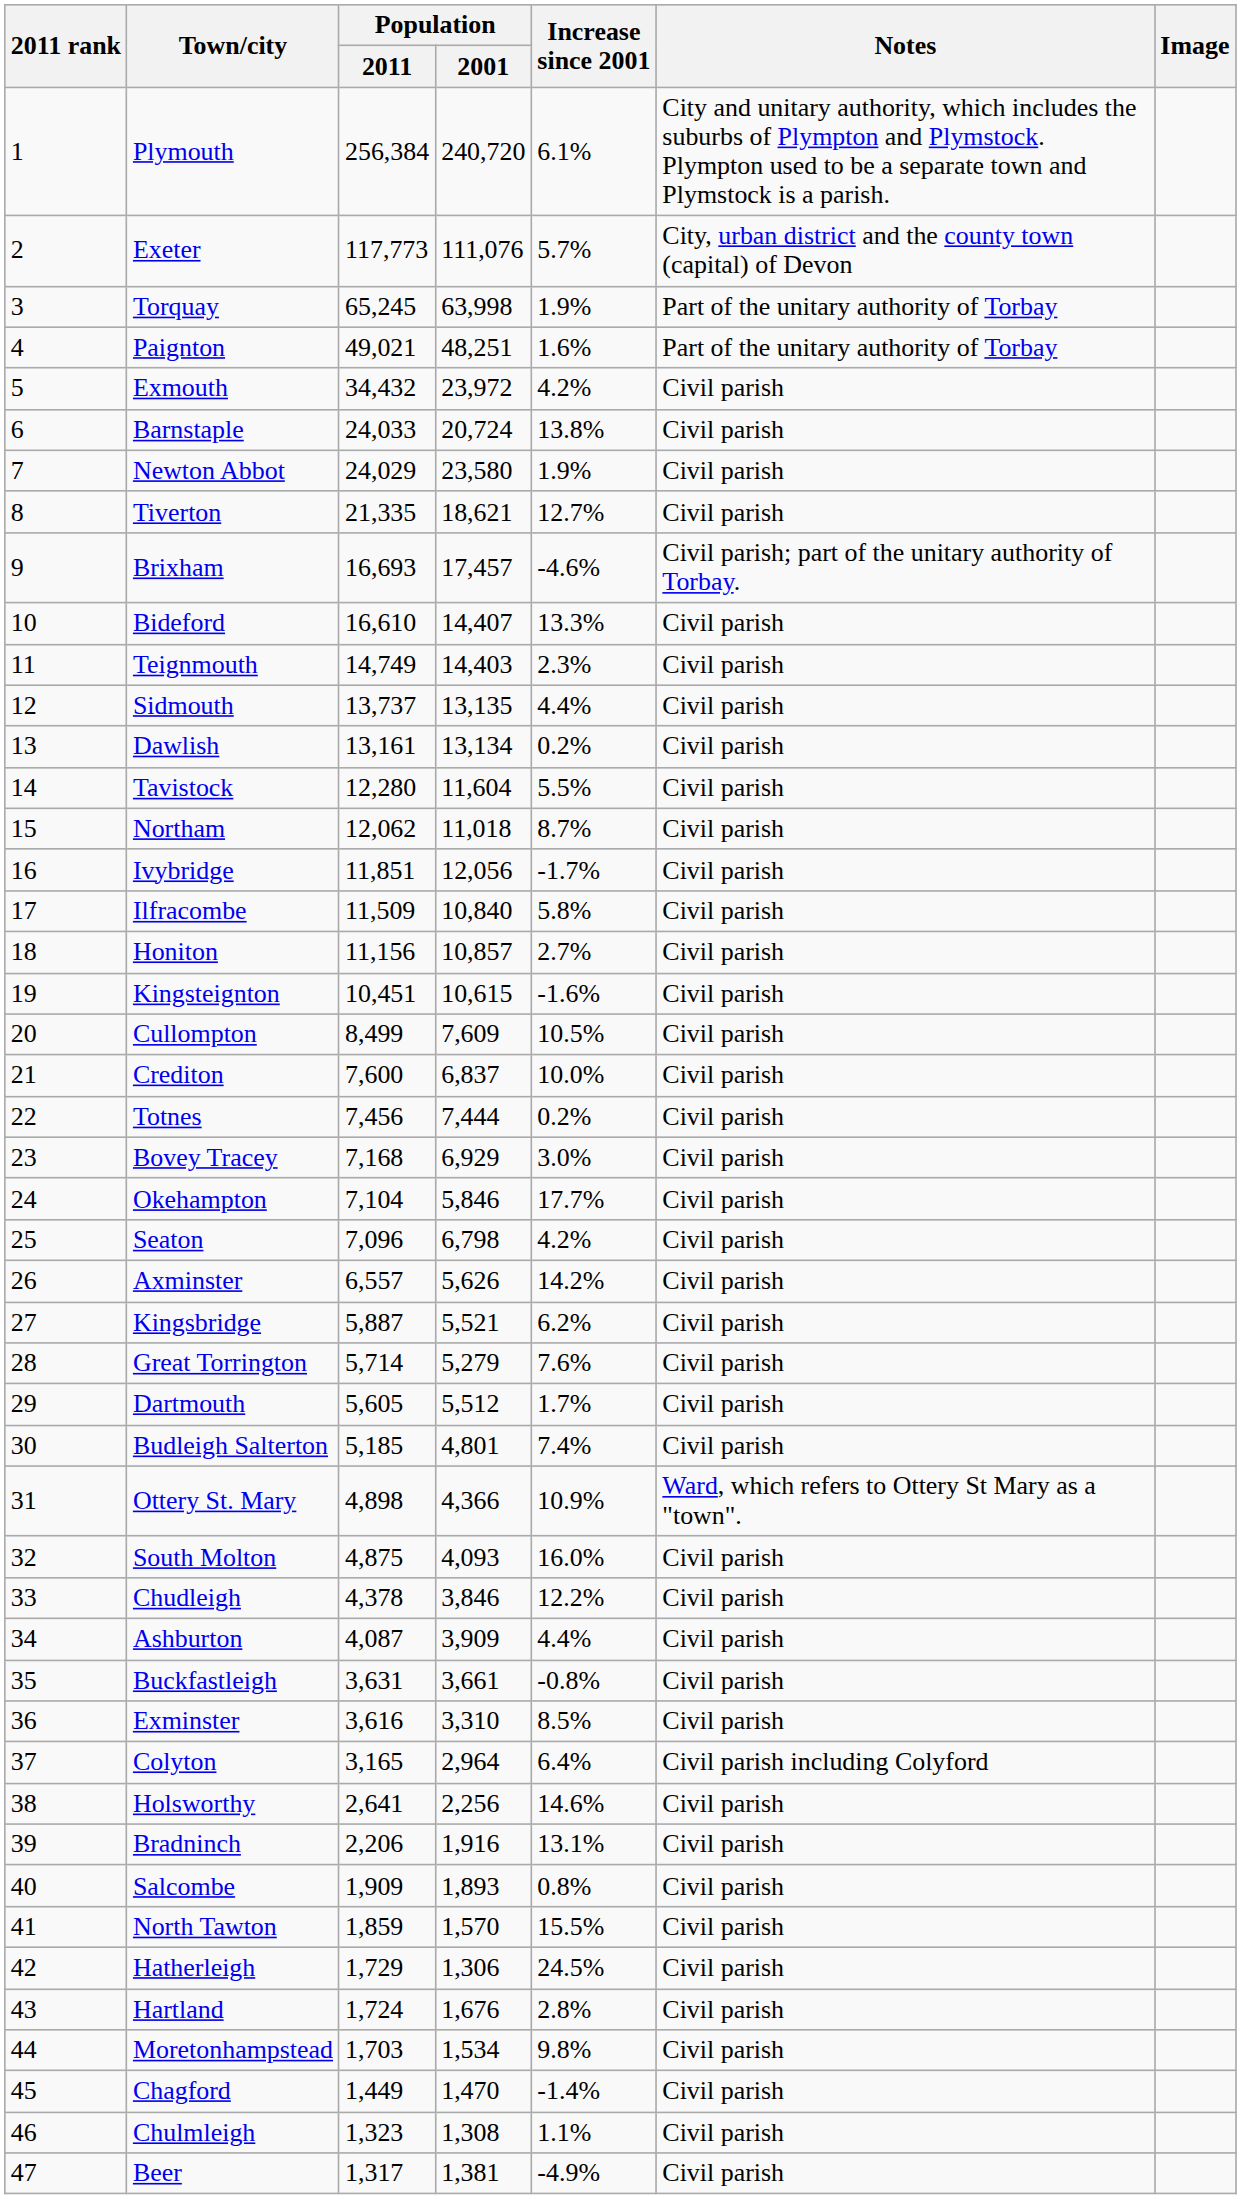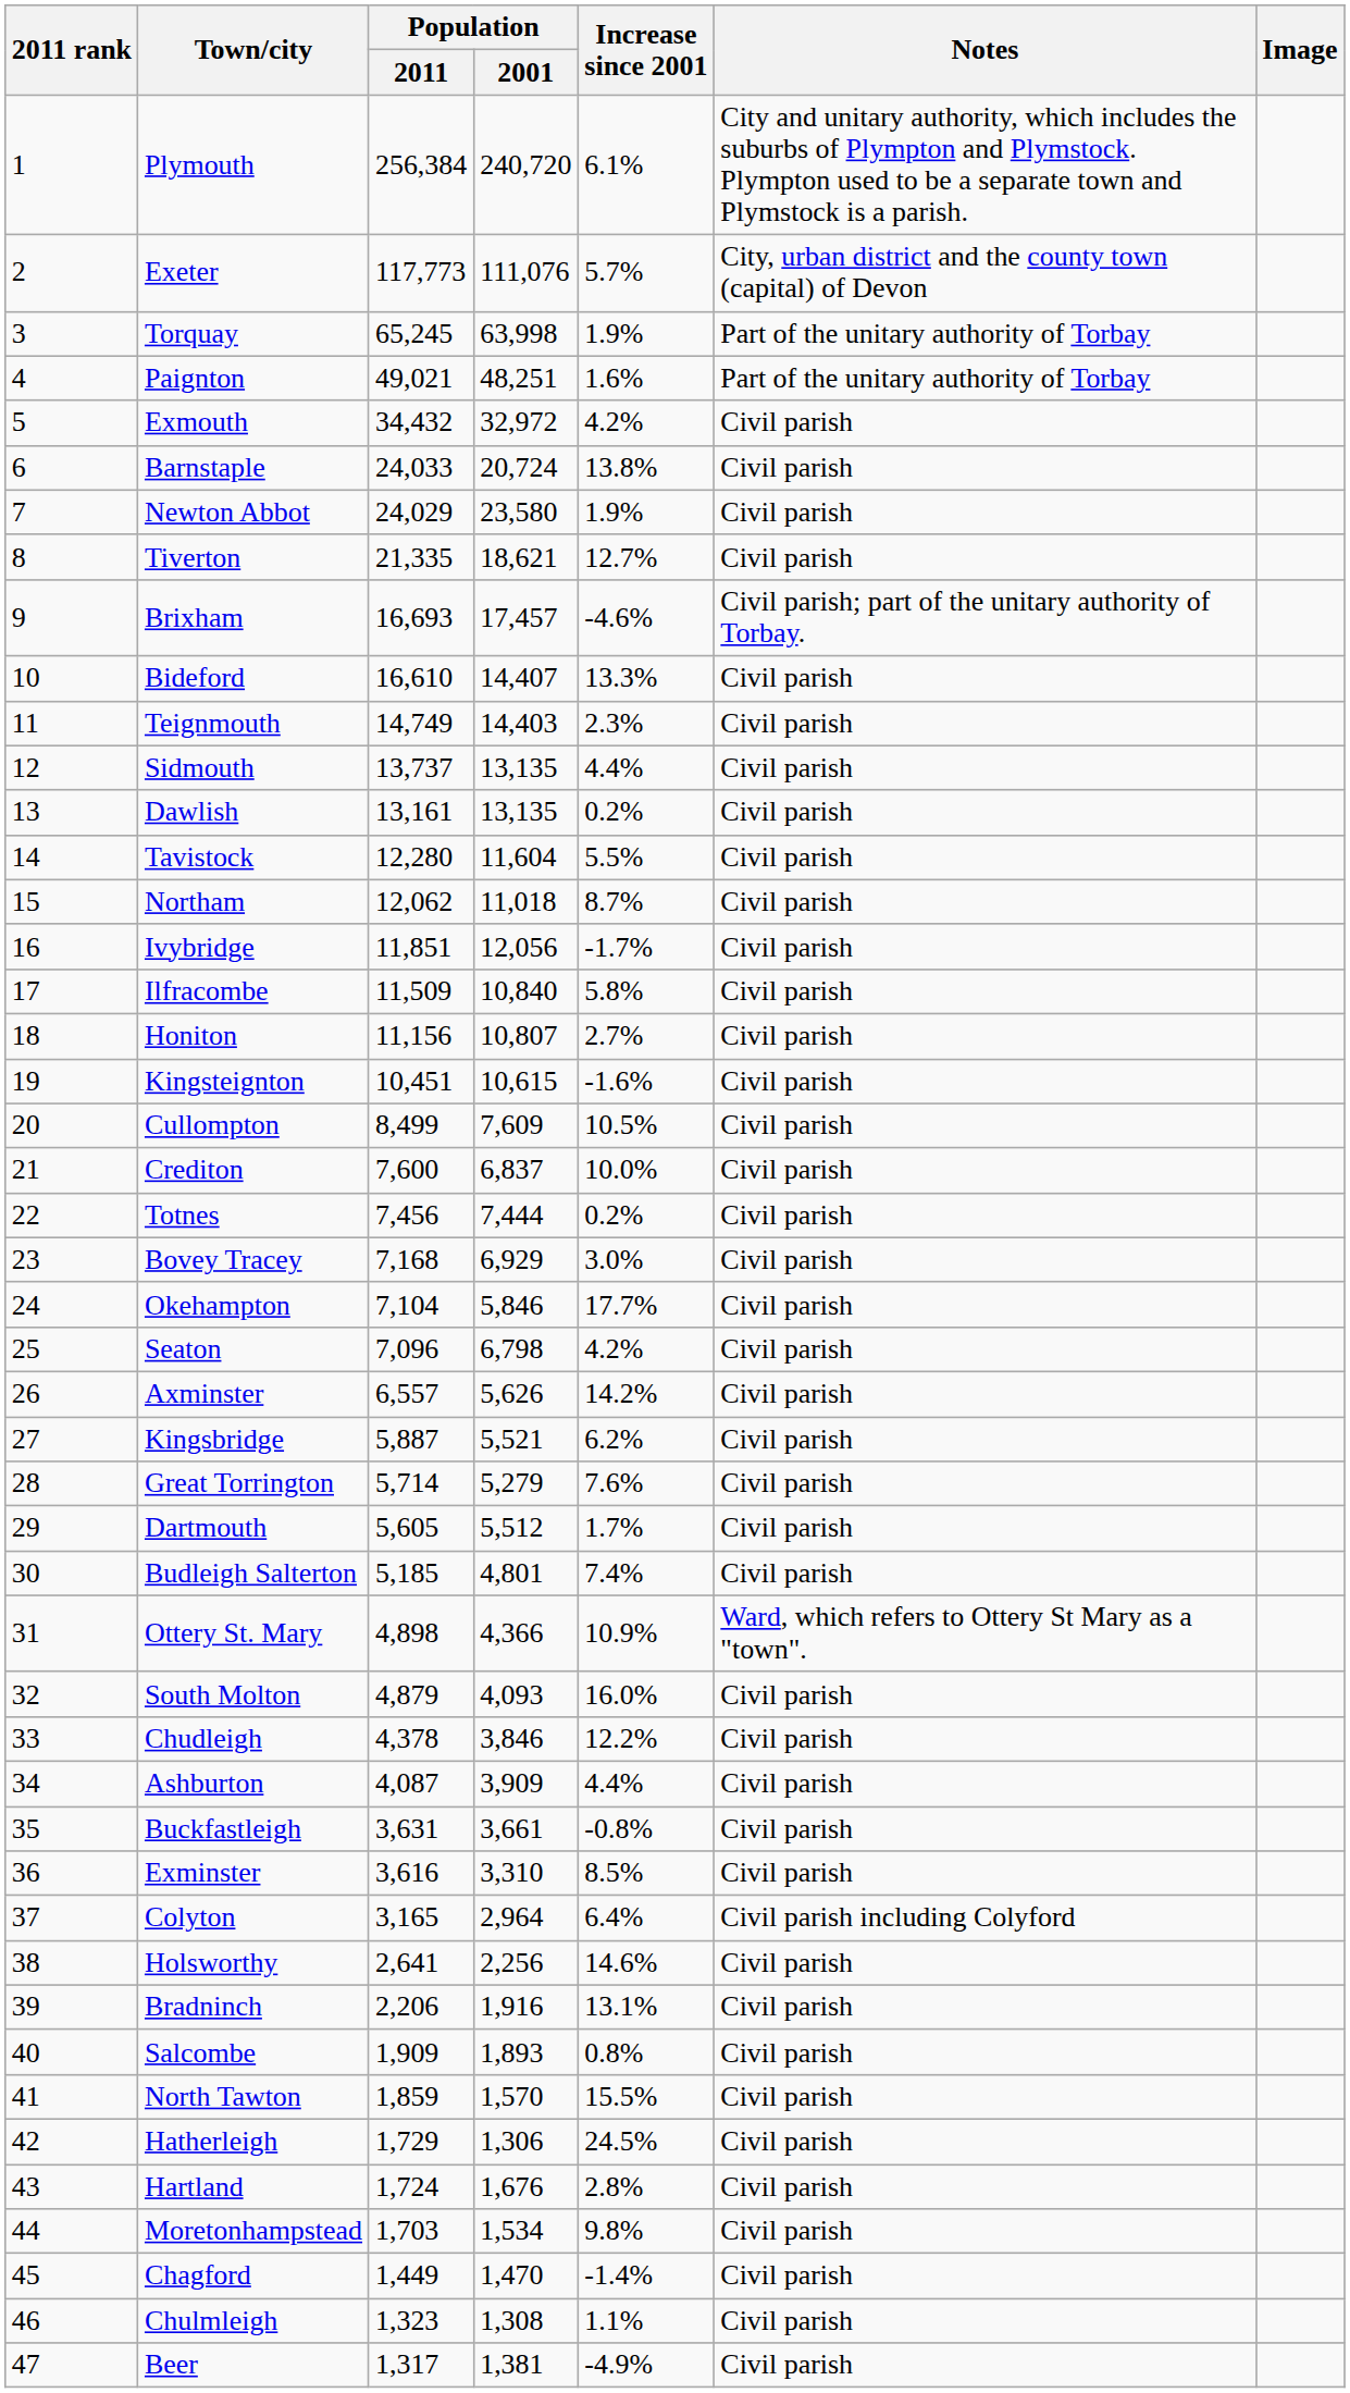 <table class="wikitable sortable">
 <tr>
 <th rowspan=2>2011 rank</th>
 <th rowspan=2>Town/city</th>
 <th colspan=2>Population</th>
 <th rowspan=2>Increase<br>since 2001</th>
 <th class="unsortable" width=300 rowspan=2>Notes</th>
 <th class="unsortable" rowspan=2>Image</th>
 </tr>
 <tr>
 <th>2011</th>
 <th>2001</th>
 </tr>
 <tr>
 <td>1</td>
 <td><a href='#'>Plymouth</a></td>
 <td>256,384</td>
 <td>240,720</td>
 <td>6.1%</td>
 <td>City and unitary authority, which includes the suburbs of <a href='#'>Plympton</a> and <a href='#'>Plymstock</a>. Plympton used to be a separate town and Plymstock is a parish.</td>
 <td></td>
 </tr>
 <tr>
 <td>2</td>
 <td><a href='#'>Exeter</a></td>
 <td>117,773</td>
 <td>111,076</td>
 <td>5.7%</td>
 <td>City, <a href='#'>urban district</a> and the <a href='#'>county town</a> (capital) of Devon</td>
 <td></td>
 </tr>
 <tr>
 <td>3</td>
 <td><a href='#'>Torquay</a></td>
 <td>65,245</td>
 <td>63,998</td>
 <td>1.9%</td>
 <td>Part of the unitary authority of <a href='#'>Torbay</a></td>
 <td></td>
 </tr>
 <tr>
 <td>4</td>
 <td><a href='#'>Paignton</a></td>
 <td>49,021</td>
 <td>48,251</td>
 <td>1.6%</td>
 <td>Part of the unitary authority of <a href='#'>Torbay</a></td>
 <td></td>
 </tr>
 <tr>
 <td>5</td>
 <td><a href='#'>Exmouth</a></td>
 <td>34,432</td>
-<td>23,972</td>
+<td>32,972</td>
 <td>4.2%</td>
 <td>Civil parish</td>
 <td></td>
 </tr>
 <tr>
 <td>6</td>
 <td><a href='#'>Barnstaple</a></td>
 <td>24,033</td>
 <td>20,724</td>
 <td>13.8%</td>
 <td>Civil parish</td>
 <td></td>
 </tr>
 <tr>
 <td>7</td>
 <td><a href='#'>Newton Abbot</a></td>
 <td>24,029</td>
 <td>23,580</td>
 <td>1.9%</td>
 <td>Civil parish</td>
 <td></td>
 </tr>
 <tr>
 <td>8</td>
 <td><a href='#'>Tiverton</a></td>
 <td>21,335</td>
 <td>18,621</td>
 <td>12.7%</td>
 <td>Civil parish</td>
 <td></td>
 </tr>
 <tr>
 <td>9</td>
 <td><a href='#'>Brixham</a></td>
 <td>16,693</td>
 <td>17,457</td>
 <td>-4.6%</td>
 <td>Civil parish; part of the unitary authority of <a href='#'>Torbay</a>.</td>
 <td></td>
 </tr>
 <tr>
 <td>10</td>
 <td><a href='#'>Bideford</a></td>
 <td>16,610</td>
 <td>14,407</td>
 <td>13.3%</td>
 <td>Civil parish</td>
 <td></td>
 </tr>
 <tr>
 <td>11</td>
 <td><a href='#'>Teignmouth</a></td>
 <td>14,749</td>
 <td>14,403</td>
 <td>2.3%</td>
 <td>Civil parish</td>
 <td></td>
 </tr>
 <tr>
 <td>12</td>
 <td><a href='#'>Sidmouth</a></td>
 <td>13,737</td>
 <td>13,135</td>
 <td>4.4%</td>
 <td>Civil parish</td>
 <td></td>
 </tr>
 <tr>
 <td>13</td>
 <td><a href='#'>Dawlish</a></td>
 <td>13,161</td>
-<td>13,134</td>
+<td>13,135</td>
 <td>0.2%</td>
 <td>Civil parish</td>
 <td></td>
 </tr>
 <tr>
 <td>14</td>
 <td><a href='#'>Tavistock</a></td>
 <td>12,280</td>
 <td>11,604</td>
 <td>5.5%</td>
 <td>Civil parish</td>
 <td></td>
 </tr>
 <tr>
 <td>15</td>
 <td><a href='#'>Northam</a></td>
 <td>12,062</td>
 <td>11,018</td>
 <td>8.7%</td>
 <td>Civil parish</td>
 <td></td>
 </tr>
 <tr>
 <td>16</td>
 <td><a href='#'>Ivybridge</a></td>
 <td>11,851</td>
 <td>12,056</td>
 <td>-1.7%</td>
 <td>Civil parish</td>
 <td></td>
 </tr>
 <tr>
 <td>17</td>
 <td><a href='#'>Ilfracombe</a></td>
 <td>11,509</td>
 <td>10,840</td>
 <td>5.8%</td>
 <td>Civil parish</td>
 <td></td>
 </tr>
 <tr>
 <td>18</td>
 <td><a href='#'>Honiton</a></td>
 <td>11,156</td>
-<td>10,857</td>
+<td>10,807</td>
 <td>2.7%</td>
 <td>Civil parish</td>
 <td></td>
 </tr>
 <tr>
 <td>19</td>
 <td><a href='#'>Kingsteignton</a></td>
 <td>10,451</td>
 <td>10,615</td>
 <td>-1.6%</td>
 <td>Civil parish</td>
 <td></td>
 </tr>
 <tr>
 <td>20</td>
 <td><a href='#'>Cullompton</a></td>
 <td>8,499</td>
 <td>7,609</td>
 <td>10.5%</td>
 <td>Civil parish</td>
 <td></td>
 </tr>
 <tr>
 <td>21</td>
 <td><a href='#'>Crediton</a></td>
 <td>7,600</td>
 <td>6,837</td>
 <td>10.0%</td>
 <td>Civil parish</td>
 <td></td>
 </tr>
 <tr>
 <td>22</td>
 <td><a href='#'>Totnes</a></td>
 <td>7,456</td>
 <td>7,444</td>
 <td>0.2%</td>
 <td>Civil parish</td>
 <td></td>
 </tr>
 <tr>
 <td>23</td>
 <td><a href='#'>Bovey Tracey</a></td>
 <td>7,168</td>
 <td>6,929</td>
 <td>3.0%</td>
 <td>Civil parish</td>
 <td></td>
 </tr>
 <tr>
 <td>24</td>
 <td><a href='#'>Okehampton</a></td>
 <td>7,104</td>
 <td>5,846</td>
 <td>17.7%</td>
 <td>Civil parish</td>
 <td></td>
 </tr>
 <tr>
 <td>25</td>
 <td><a href='#'>Seaton</a></td>
 <td>7,096</td>
 <td>6,798</td>
 <td>4.2%</td>
 <td>Civil parish</td>
 <td></td>
 </tr>
 <tr>
 <td>26</td>
 <td><a href='#'>Axminster</a></td>
 <td>6,557</td>
 <td>5,626</td>
 <td>14.2%</td>
 <td>Civil parish</td>
 <td></td>
 </tr>
 <tr>
 <td>27</td>
 <td><a href='#'>Kingsbridge</a></td>
 <td>5,887</td>
 <td>5,521</td>
 <td>6.2%</td>
 <td>Civil parish</td>
 <td></td>
 </tr>
 <tr>
 <td>28</td>
 <td><a href='#'>Great Torrington</a></td>
 <td>5,714</td>
 <td>5,279</td>
 <td>7.6%</td>
 <td>Civil parish</td>
 <td></td>
 </tr>
 <tr>
 <td>29</td>
 <td><a href='#'>Dartmouth</a></td>
 <td>5,605</td>
 <td>5,512</td>
 <td>1.7%</td>
 <td>Civil parish</td>
 <td></td>
 </tr>
 <tr>
 <td>30</td>
 <td><a href='#'>Budleigh Salterton</a></td>
 <td>5,185</td>
 <td>4,801</td>
 <td>7.4%</td>
 <td>Civil parish</td>
 <td></td>
 </tr>
 <tr>
 <td>31</td>
 <td><a href='#'>Ottery St. Mary</a></td>
 <td>4,898</td>
 <td>4,366</td>
 <td>10.9%</td>
 <td><a href='#'>Ward</a>, which refers to Ottery St Mary as a "town".</td>
 <td></td>
 </tr>
 <tr>
 <td>32</td>
 <td><a href='#'>South Molton</a></td>
-<td>4,875</td>
+<td>4,879</td>
 <td>4,093</td>
 <td>16.0%</td>
 <td>Civil parish</td>
 <td></td>
 </tr>
 <tr>
 <td>33</td>
 <td><a href='#'>Chudleigh</a></td>
 <td>4,378</td>
 <td>3,846</td>
 <td>12.2%</td>
 <td>Civil parish</td>
 <td></td>
 </tr>
 <tr>
 <td>34</td>
 <td><a href='#'>Ashburton</a></td>
 <td>4,087</td>
 <td>3,909</td>
 <td>4.4%</td>
 <td>Civil parish</td>
 <td></td>
 </tr>
 <tr>
 <td>35</td>
 <td><a href='#'>Buckfastleigh</a></td>
 <td>3,631</td>
 <td>3,661</td>
 <td>-0.8%</td>
 <td>Civil parish</td>
 <td></td>
 </tr>
 <tr>
 <td>36</td>
 <td><a href='#'>Exminster</a></td>
 <td>3,616</td>
 <td>3,310</td>
 <td>8.5%</td>
 <td>Civil parish</td>
 <td></td>
 </tr>
 <tr>
 <td>37</td>
 <td><a href='#'>Colyton</a></td>
 <td>3,165</td>
 <td>2,964</td>
 <td>6.4%</td>
 <td>Civil parish including Colyford</td>
 <td></td>
 </tr>
 <tr>
 <td>38</td>
 <td><a href='#'>Holsworthy</a></td>
 <td>2,641</td>
 <td>2,256</td>
 <td>14.6%</td>
 <td>Civil parish</td>
 <td></td>
 </tr>
 <tr>
 <td>39</td>
 <td><a href='#'>Bradninch</a></td>
 <td>2,206</td>
 <td>1,916</td>
 <td>13.1%</td>
 <td>Civil parish</td>
 <td></td>
 </tr>
 <tr>
 <td>40</td>
 <td><a href='#'>Salcombe</a></td>
 <td>1,909</td>
 <td>1,893</td>
 <td>0.8%</td>
 <td>Civil parish</td>
 <td></td>
 </tr>
 <tr>
 <td>41</td>
 <td><a href='#'>North Tawton</a></td>
 <td>1,859</td>
 <td>1,570</td>
 <td>15.5%</td>
 <td>Civil parish</td>
 <td></td>
 </tr>
 <tr>
 <td>42</td>
 <td><a href='#'>Hatherleigh</a></td>
 <td>1,729</td>
 <td>1,306</td>
 <td>24.5%</td>
 <td>Civil parish</td>
 <td></td>
 </tr>
 <tr>
 <td>43</td>
 <td><a href='#'>Hartland</a></td>
 <td>1,724</td>
 <td>1,676</td>
 <td>2.8%</td>
 <td>Civil parish</td>
 <td></td>
 </tr>
 <tr>
 <td>44</td>
 <td><a href='#'>Moretonhampstead</a></td>
 <td>1,703</td>
 <td>1,534</td>
 <td>9.8%</td>
 <td>Civil parish</td>
 <td></td>
 </tr>
 <tr>
 <td>45</td>
 <td><a href='#'>Chagford</a></td>
 <td>1,449</td>
 <td>1,470</td>
 <td>-1.4%</td>
 <td>Civil parish</td>
 <td></td>
 </tr>
 <tr>
 <td>46</td>
 <td><a href='#'>Chulmleigh</a></td>
 <td>1,323</td>
 <td>1,308</td>
 <td>1.1%</td>
 <td>Civil parish</td>
 <td></td>
 </tr>
 <tr>
 <td>47</td>
 <td><a href='#'>Beer</a></td>
 <td>1,317</td>
 <td>1,381</td>
 <td>-4.9%</td>
 <td>Civil parish</td>
 <td></td>
 </tr>
 </table>
